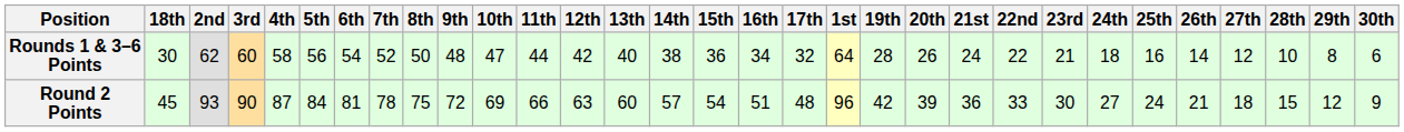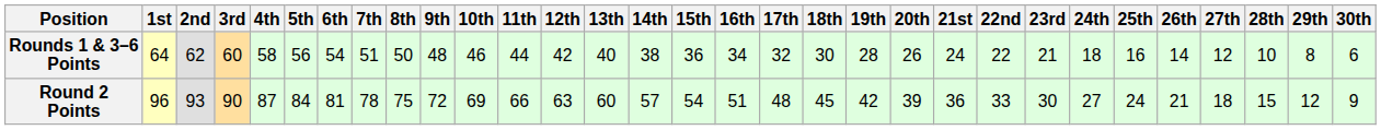 <table class="wikitable" style="font-size: 85%; text-align:center">
 <tr>
 <th>Position</th>
-<th>18th</th>
+<th>1st</th>
 <th>2nd</th>
 <th>3rd</th>
 <th>4th</th>
 <th>5th</th>
 <th>6th</th>
 <th>7th</th>
 <th>8th</th>
 <th>9th</th>
 <th>10th</th>
 <th>11th</th>
 <th>12th</th>
 <th>13th</th>
 <th>14th</th>
 <th>15th</th>
 <th>16th</th>
 <th>17th</th>
-<th>1st</th>
+<th>18th</th>
 <th>19th</th>
 <th>20th</th>
 <th>21st</th>
 <th>22nd</th>
 <th>23rd</th>
 <th>24th</th>
 <th>25th</th>
 <th>26th</th>
 <th>27th</th>
 <th>28th</th>
 <th>29th</th>
 <th>30th</th>
 </tr>
 <tr>
 <th>Rounds 1 & 3–6<br>Points</th>
-<td style="background: #dfffdf">30</td>
+<td style="background: #ffffbf">64</td>
 <td style="background: #dfdfdf">62</td>
 <td style="background: #ffdf9f">60</td>
 <td style="background: #dfffdf">58</td>
 <td style="background: #dfffdf">56</td>
 <td style="background: #dfffdf">54</td>
-<td style="background: #dfffdf">52</td>
+<td style="background: #dfffdf">51</td>
 <td style="background: #dfffdf">50</td>
 <td style="background: #dfffdf">48</td>
-<td style="background: #dfffdf">47</td>
+<td style="background: #dfffdf">46</td>
 <td style="background: #dfffdf">44</td>
 <td style="background: #dfffdf">42</td>
 <td style="background: #dfffdf">40</td>
 <td style="background: #dfffdf">38</td>
 <td style="background: #dfffdf">36</td>
 <td style="background: #dfffdf">34</td>
 <td style="background: #dfffdf">32</td>
-<td style="background: #ffffbf">64</td>
+<td style="background: #dfffdf">30</td>
 <td style="background: #dfffdf">28</td>
 <td style="background: #dfffdf">26</td>
 <td style="background: #dfffdf">24</td>
 <td style="background: #dfffdf">22</td>
 <td style="background: #dfffdf">21</td>
 <td style="background: #dfffdf">18</td>
 <td style="background: #dfffdf">16</td>
 <td style="background: #dfffdf">14</td>
 <td style="background: #dfffdf">12</td>
 <td style="background: #dfffdf">10</td>
 <td style="background: #dfffdf">8</td>
 <td style="background: #dfffdf">6</td>
 </tr>
 <tr>
 <th>Round 2<br>Points</th>
-<td style="background: #dfffdf">45</td>
+<td style="background: #ffffbf">96</td>
 <td style="background: #dfdfdf">93</td>
 <td style="background: #ffdf9f">90</td>
 <td style="background: #dfffdf">87</td>
 <td style="background: #dfffdf">84</td>
 <td style="background: #dfffdf">81</td>
 <td style="background: #dfffdf">78</td>
 <td style="background: #dfffdf">75</td>
 <td style="background: #dfffdf">72</td>
 <td style="background: #dfffdf">69</td>
 <td style="background: #dfffdf">66</td>
 <td style="background: #dfffdf">63</td>
 <td style="background: #dfffdf">60</td>
 <td style="background: #dfffdf">57</td>
 <td style="background: #dfffdf">54</td>
 <td style="background: #dfffdf">51</td>
 <td style="background: #dfffdf">48</td>
-<td style="background: #ffffbf">96</td>
+<td style="background: #dfffdf">45</td>
 <td style="background: #dfffdf">42</td>
 <td style="background: #dfffdf">39</td>
 <td style="background: #dfffdf">36</td>
 <td style="background: #dfffdf">33</td>
 <td style="background: #dfffdf">30</td>
 <td style="background: #dfffdf">27</td>
 <td style="background: #dfffdf">24</td>
 <td style="background: #dfffdf">21</td>
 <td style="background: #dfffdf">18</td>
 <td style="background: #dfffdf">15</td>
 <td style="background: #dfffdf">12</td>
 <td style="background: #dfffdf">9</td>
 </tr>
 </table>
